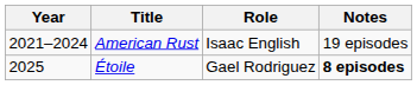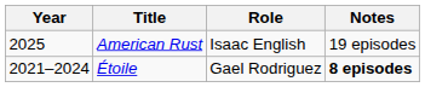 <table class="wikitable">
 <tr>
 <th>Year</th>
 <th>Title</th>
 <th>Role</th>
 <th>Notes</th>
 </tr>
 <tr>
-<td>2021–2024</td>
+<td>2025</td>
 <td><em><a href='#'>American Rust</a></em></td>
 <td>Isaac English</td>
 <td>19 episodes</td>
 </tr>
 <tr>
-<td>2025</td>
+<td>2021–2024</td>
 <td><em><a href='#'>Étoile</a></em></td>
 <td>Gael Rodriguez</td>
 <td><strong>8 episodes</strong></td>
 </tr>
 </table>
